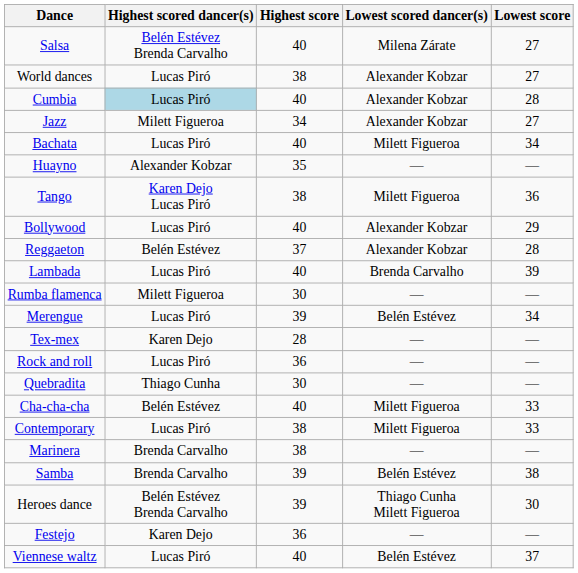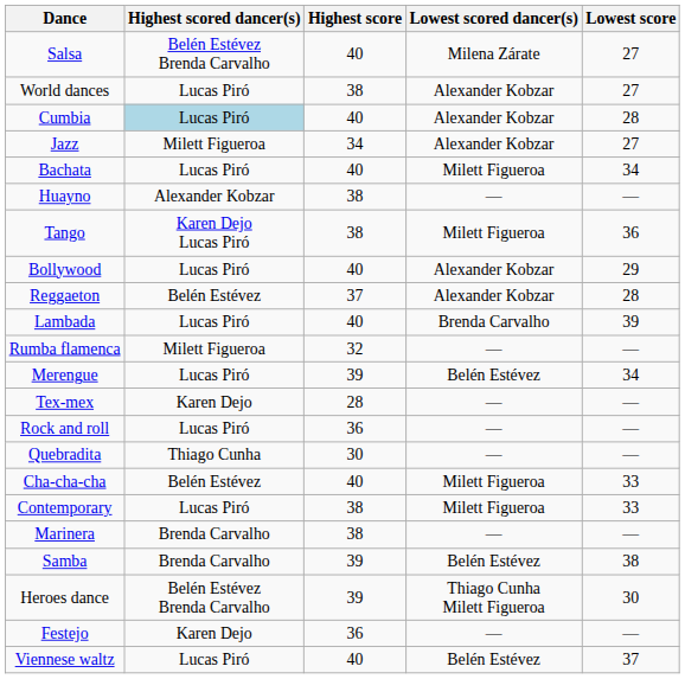 <table class="wikitable sortable" style="text-align:center; white-space:nowrap;  font-size:97%;">
 <tr>
 <th>Dance</th>
 <th class="sortable">Highest scored dancer(s)</th>
 <th>Highest score</th>
 <th class="sortable">Lowest scored dancer(s)</th>
 <th>Lowest score</th>
 </tr>
 <tr>
 <td><a href='#'>Salsa</a></td>
 <td><a href='#'>Belén Estévez</a><br>Brenda Carvalho</td>
 <td>40</td>
 <td>Milena Zárate</td>
 <td>27</td>
 </tr>
 <tr>
 <td>World dances</td>
 <td>Lucas Piró</td>
 <td>38</td>
 <td>Alexander Kobzar</td>
 <td>27</td>
 </tr>
 <tr>
 <td><a href='#'>Cumbia</a></td>
 <td style="background: lightblue;">Lucas Piró</td>
 <td>40</td>
 <td>Alexander Kobzar</td>
 <td>28</td>
 </tr>
 <tr>
 <td><a href='#'>Jazz</a></td>
 <td>Milett Figueroa</td>
 <td>34</td>
 <td>Alexander Kobzar</td>
 <td>27</td>
 </tr>
 <tr>
 <td><a href='#'>Bachata</a></td>
 <td>Lucas Piró</td>
 <td>40</td>
 <td>Milett Figueroa</td>
 <td>34</td>
 </tr>
 <tr>
 <td><a href='#'>Huayno</a></td>
 <td>Alexander Kobzar</td>
-<td>35</td>
+<td>38</td>
 <td>—</td>
 <td>—</td>
 </tr>
 <tr>
 <td><a href='#'>Tango</a></td>
 <td><a href='#'>Karen Dejo</a><br>Lucas Piró</td>
 <td>38</td>
 <td>Milett Figueroa</td>
 <td>36</td>
 </tr>
 <tr>
 <td><a href='#'>Bollywood</a></td>
 <td>Lucas Piró</td>
 <td>40</td>
 <td>Alexander Kobzar</td>
 <td>29</td>
 </tr>
 <tr>
 <td><a href='#'>Reggaeton</a></td>
 <td>Belén Estévez</td>
 <td>37</td>
 <td>Alexander Kobzar</td>
 <td>28</td>
 </tr>
 <tr>
 <td><a href='#'>Lambada</a></td>
 <td>Lucas Piró</td>
 <td>40</td>
 <td>Brenda Carvalho</td>
 <td>39</td>
 </tr>
 <tr>
 <td><a href='#'>Rumba flamenca</a></td>
 <td>Milett Figueroa</td>
-<td>30</td>
+<td>32</td>
 <td>—</td>
 <td>—</td>
 </tr>
 <tr>
 <td><a href='#'>Merengue</a></td>
 <td>Lucas Piró</td>
 <td>39</td>
 <td>Belén Estévez</td>
 <td>34</td>
 </tr>
 <tr>
 <td><a href='#'>Tex-mex</a></td>
 <td>Karen Dejo</td>
 <td>28</td>
 <td>—</td>
 <td>—</td>
 </tr>
 <tr>
 <td><a href='#'>Rock and roll</a></td>
 <td>Lucas Piró</td>
 <td>36</td>
 <td>—</td>
 <td>—</td>
 </tr>
 <tr>
 <td><a href='#'>Quebradita</a></td>
 <td>Thiago Cunha</td>
 <td>30</td>
 <td>—</td>
 <td>—</td>
 </tr>
 <tr>
 <td><a href='#'>Cha-cha-cha</a></td>
 <td>Belén Estévez</td>
 <td>40</td>
 <td>Milett Figueroa</td>
 <td>33</td>
 </tr>
 <tr>
 <td><a href='#'>Contemporary</a></td>
 <td>Lucas Piró</td>
 <td>38</td>
 <td>Milett Figueroa</td>
 <td>33</td>
 </tr>
 <tr>
 <td><a href='#'>Marinera</a></td>
 <td>Brenda Carvalho</td>
 <td>38</td>
 <td>—</td>
 <td>—</td>
 </tr>
 <tr>
 <td><a href='#'>Samba</a></td>
 <td>Brenda Carvalho</td>
 <td>39</td>
 <td>Belén Estévez</td>
 <td>38</td>
 </tr>
 <tr>
 <td>Heroes dance</td>
 <td>Belén Estévez<br>Brenda Carvalho</td>
 <td>39</td>
 <td>Thiago Cunha<br>Milett Figueroa</td>
 <td>30</td>
 </tr>
 <tr>
 <td><a href='#'>Festejo</a></td>
 <td>Karen Dejo</td>
 <td>36</td>
 <td>—</td>
 <td>—</td>
 </tr>
 <tr>
 <td><a href='#'>Viennese waltz</a></td>
 <td>Lucas Piró</td>
 <td>40</td>
 <td>Belén Estévez</td>
 <td>37</td>
 </tr>
 </table>
